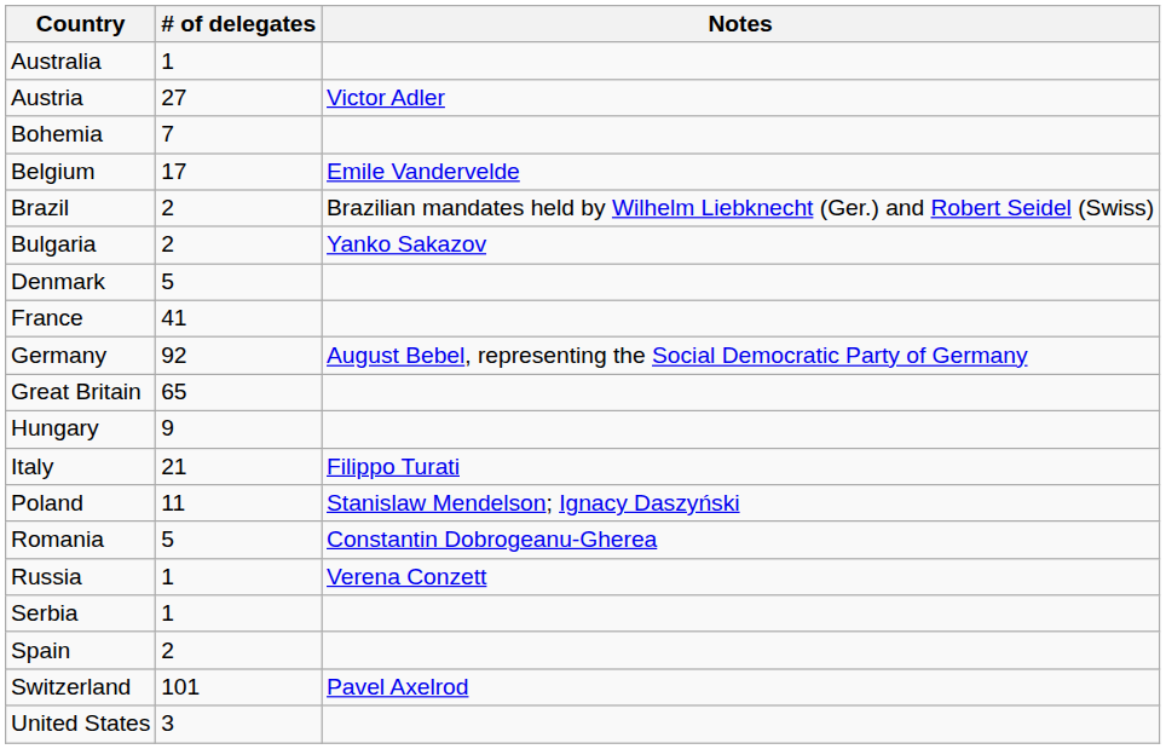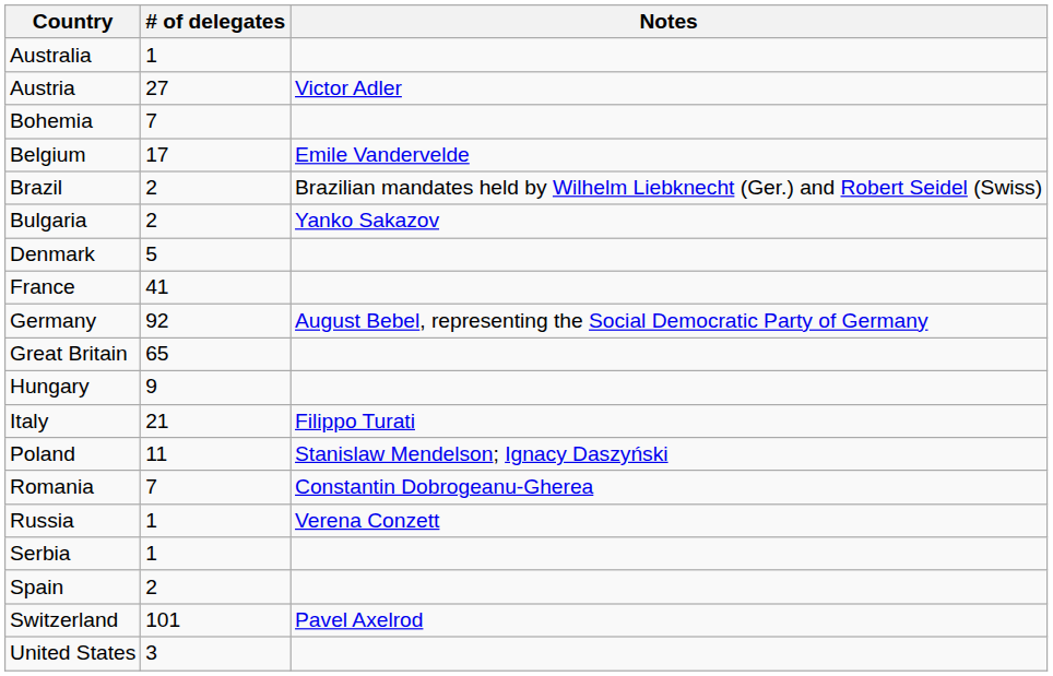 <table class="wikitable" border="1">
 <tr>
 <th>Country</th>
 <th># of delegates</th>
 <th>Notes</th>
 </tr>
 <tr>
 <td>Australia</td>
 <td>1</td>
 <td></td>
 </tr>
 <tr>
 <td>Austria</td>
 <td>27</td>
 <td><a href='#'>Victor Adler</a></td>
 </tr>
 <tr>
 <td>Bohemia</td>
 <td>7</td>
 <td></td>
 </tr>
 <tr>
 <td>Belgium</td>
 <td>17</td>
 <td><a href='#'>Emile Vandervelde</a></td>
 </tr>
 <tr>
 <td>Brazil</td>
 <td>2</td>
 <td>Brazilian mandates held by <a href='#'>Wilhelm Liebknecht</a> (Ger.) and <a href='#'>Robert Seidel</a> (Swiss)</td>
 </tr>
 <tr>
 <td>Bulgaria</td>
 <td>2</td>
 <td><a href='#'>Yanko Sakazov</a></td>
 </tr>
 <tr>
 <td>Denmark</td>
 <td>5</td>
 <td></td>
 </tr>
 <tr>
 <td>France</td>
 <td>41</td>
 <td></td>
 </tr>
 <tr>
 <td>Germany</td>
 <td>92</td>
 <td><a href='#'>August Bebel</a>, representing the <a href='#'>Social Democratic Party of Germany</a></td>
 </tr>
 <tr>
 <td>Great Britain</td>
 <td>65</td>
 <td></td>
 </tr>
 <tr>
 <td>Hungary</td>
 <td>9</td>
 <td></td>
 </tr>
 <tr>
 <td>Italy</td>
 <td>21</td>
 <td><a href='#'>Filippo Turati</a></td>
 </tr>
 <tr>
 <td>Poland</td>
 <td>11</td>
 <td><a href='#'>Stanislaw Mendelson</a>; <a href='#'>Ignacy Daszyński</a></td>
 </tr>
 <tr>
 <td>Romania</td>
-<td>5</td>
+<td>7</td>
 <td><a href='#'>Constantin Dobrogeanu-Gherea</a></td>
 </tr>
 <tr>
 <td>Russia</td>
 <td>1</td>
 <td><a href='#'>Verena Conzett</a></td>
 </tr>
 <tr>
 <td>Serbia</td>
 <td>1</td>
 <td></td>
 </tr>
 <tr>
 <td>Spain</td>
 <td>2</td>
 <td></td>
 </tr>
 <tr>
 <td>Switzerland</td>
 <td>101</td>
 <td><a href='#'>Pavel Axelrod</a></td>
 </tr>
 <tr>
 <td>United States</td>
 <td>3</td>
 <td></td>
 </tr>
 </table>
